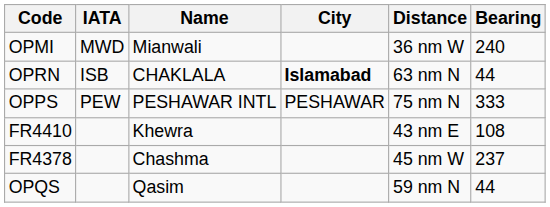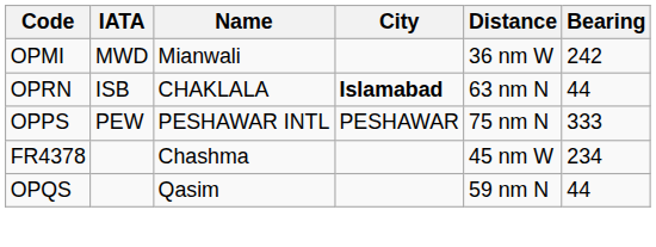 <table class="wikitable">
 <tr>
 <th>Code</th>
 <th>IATA</th>
 <th>Name</th>
 <th>City</th>
 <th>Distance</th>
 <th>Bearing</th>
 </tr>
 <tr>
 <td>OPMI</td>
 <td>MWD</td>
 <td>Mianwali</td>
 <td></td>
 <td>36 nm W</td>
-<td>240</td>
+<td>242</td>
 </tr>
 <tr>
 <td>OPRN</td>
 <td>ISB</td>
 <td>CHAKLALA</td>
 <td><strong>Islamabad</strong></td>
 <td>63 nm N</td>
 <td>44</td>
 </tr>
 <tr>
 <td>OPPS</td>
 <td>PEW</td>
 <td>PESHAWAR INTL</td>
 <td>PESHAWAR</td>
 <td>75 nm N</td>
 <td>333</td>
 </tr>
 <tr>
-<td>FR4410</td>
-<td></td>
-<td>Khewra</td>
-<td></td>
-<td>43 nm E</td>
-<td>108</td>
-</tr>
-<tr>
 <td>FR4378</td>
 <td></td>
 <td>Chashma</td>
 <td></td>
 <td>45 nm W</td>
-<td>237</td>
+<td>234</td>
 </tr>
 <tr>
 <td>OPQS</td>
 <td></td>
 <td>Qasim</td>
 <td></td>
 <td>59 nm N</td>
 <td>44</td>
 </tr>
 </table>
